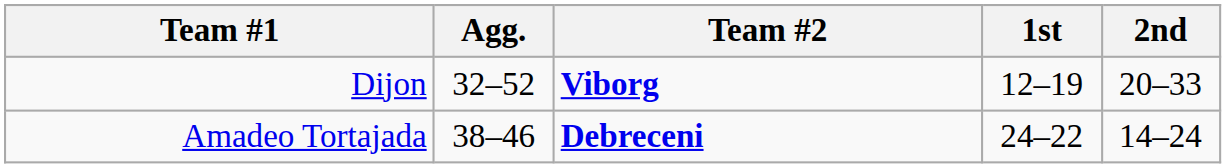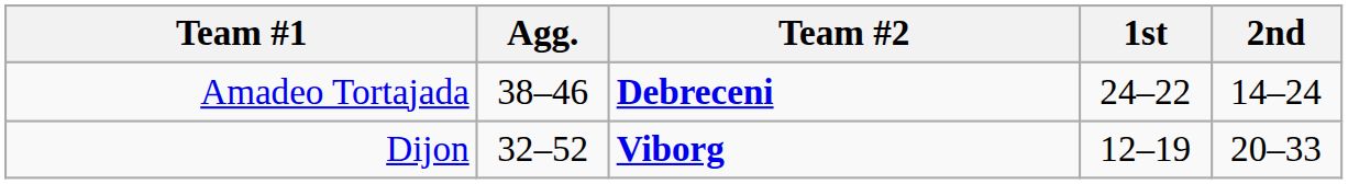 <table class=wikitable style="text-align:center">
 <tr>
 <th width=200>Team #1</th>
 <th width=50>Agg.</th>
 <th width=200>Team #2</th>
 <th width=50>1st</th>
 <th width=50>2nd</th>
 </tr>
 <tr>
+<td align=right><a href='#'>Amadeo Tortajada</a> </td>
+<td>38–46</td>
+<td align=left> <strong><a href='#'>Debreceni</a></strong></td>
+<td align=center>24–22</td>
+<td align=center>14–24</td>
+</tr>
+<tr>
 <td align=right><a href='#'>Dijon</a> </td>
 <td>32–52</td>
 <td align=left> <strong><a href='#'>Viborg</a></strong></td>
 <td align=center>12–19</td>
 <td align=center>20–33</td>
 </tr>
-<tr>
-<td align=right><a href='#'>Amadeo Tortajada</a> </td>
-<td>38–46</td>
-<td align=left> <strong><a href='#'>Debreceni</a></strong></td>
-<td align=center>24–22</td>
-<td align=center>14–24</td>
-</tr>
 </table>
